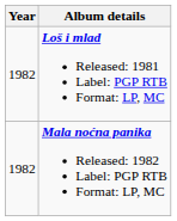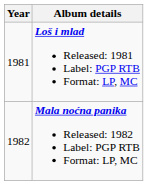 <table class ="wikitable">
 <tr>
 <th>Year</th>
 <th>Album details</th>
 </tr>
 <tr>
-<td style="text-align:center;">1982</td>
+<td style="text-align:center;">1981</td>
 <td><strong><em><a href='#'>Loš i mlad</a></em></strong><br><ul><li>Released: 1981</li><li>Label: <a href='#'>PGP RTB</a></li><li>Format: <a href='#'>LP</a>, <a href='#'>MC</a></li></ul></td>
 </tr>
 <tr>
 <td style="text-align:center;">1982</td>
 <td><strong><em><a href='#'>Mala noćna panika</a></em></strong><br><ul><li>Released: 1982</li><li>Label: PGP RTB</li><li>Format: LP, MC</li></ul></td>
 </tr>
 </table>
